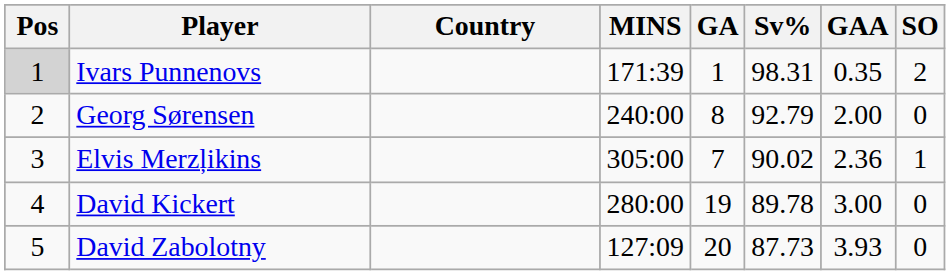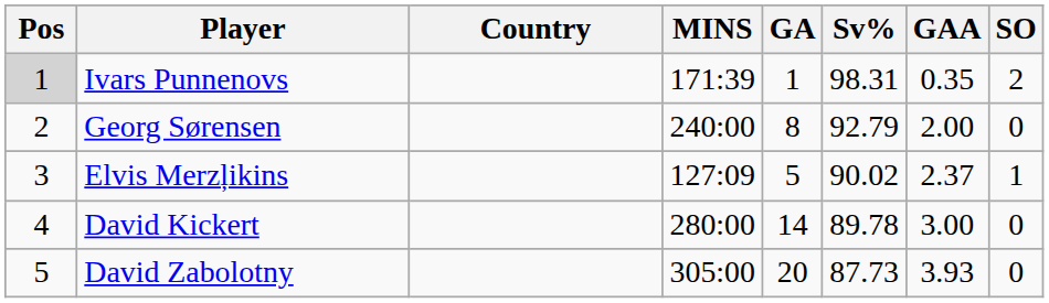 <table class="wikitable sortable" style="text-align: center;">
 <tr>
 <th width=30>Pos</th>
 <th width=165>Player</th>
 <th width=125>Country</th>
 <th width=20>MINS</th>
 <th width=20>GA</th>
 <th width=20>Sv%</th>
 <th width=20>GAA</th>
 <th width=20>SO</th>
 </tr>
 <tr>
 <td style="background: lightgrey;">1</td>
 <td align=left><a href='#'>Ivars Punnenovs</a></td>
 <td align=left></td>
 <td>171:39</td>
 <td>1</td>
 <td>98.31</td>
 <td>0.35</td>
 <td>2</td>
 </tr>
 <tr>
 <td>2</td>
 <td align=left><a href='#'>Georg Sørensen</a></td>
 <td align=left></td>
 <td>240:00</td>
 <td>8</td>
 <td>92.79</td>
 <td>2.00</td>
 <td>0</td>
 </tr>
 <tr>
 <td>3</td>
 <td align=left><a href='#'>Elvis Merzļikins</a></td>
 <td align=left></td>
-<td>305:00</td>
-<td>7</td>
+<td>127:09</td>
+<td>5</td>
 <td>90.02</td>
-<td>2.36</td>
+<td>2.37</td>
 <td>1</td>
 </tr>
 <tr>
 <td>4</td>
 <td align=left><a href='#'>David Kickert</a></td>
 <td align=left></td>
 <td>280:00</td>
-<td>19</td>
+<td>14</td>
 <td>89.78</td>
 <td>3.00</td>
 <td>0</td>
 </tr>
 <tr>
 <td>5</td>
 <td align=left><a href='#'>David Zabolotny</a></td>
 <td align=left></td>
-<td>127:09</td>
+<td>305:00</td>
 <td>20</td>
 <td>87.73</td>
 <td>3.93</td>
 <td>0</td>
 </tr>
 </table>
